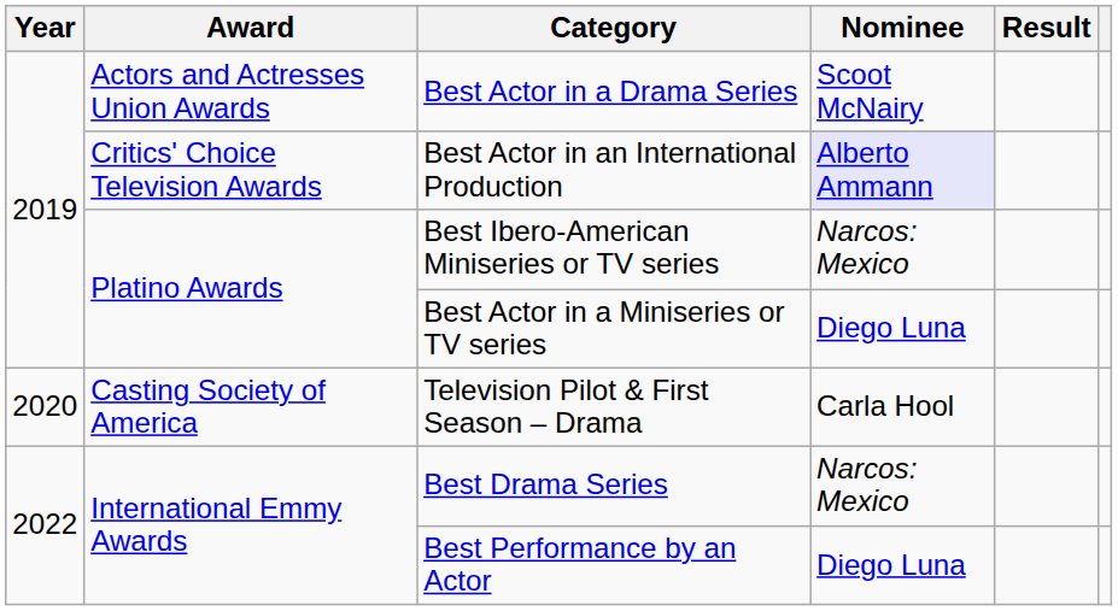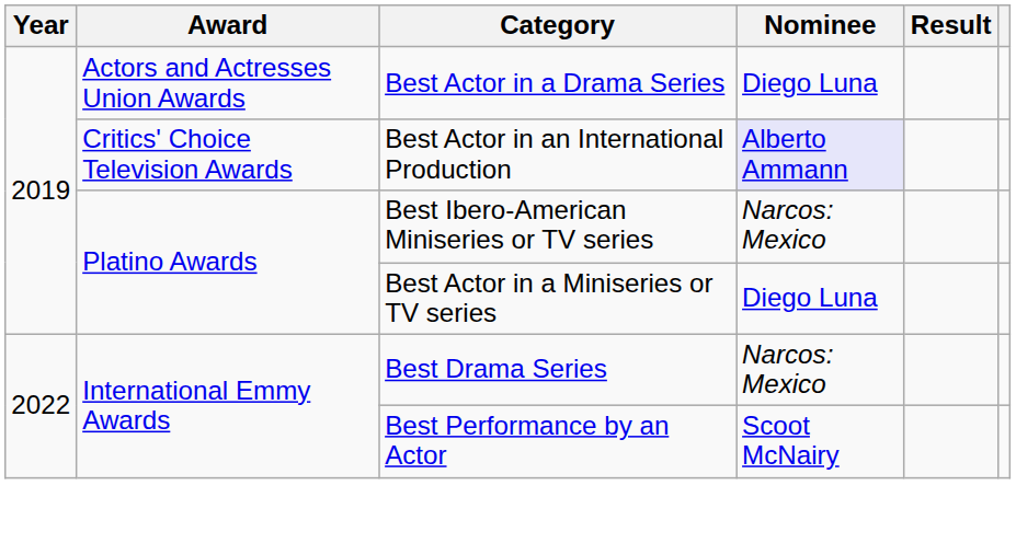 <table class="wikitable sortable plainrowheaders">
 <tr>
 <th scope="col">Year</th>
 <th scope="col">Award</th>
 <th scope="col">Category</th>
 <th scope="col">Nominee</th>
 <th scope="col">Result</th>
 <th scope="col" class="unsortable"></th>
 </tr>
 <tr>
 <td rowspan="4">2019</td>
 <td><a href='#'>Actors and Actresses Union Awards</a></td>
 <td><a href='#'>Best Actor in a Drama Series</a></td>
-<td><a href='#'>Scoot McNairy</a></td>
+<td><a href='#'>Diego Luna</a></td>
 <td></td>
 <td></td>
 </tr>
 <tr>
 <td><a href='#'>Critics' Choice Television Awards</a></td>
 <td>Best Actor in an International Production</td>
 <td style="background: lavender;"><a href='#'>Alberto Ammann</a></td>
 <td></td>
 <td></td>
 </tr>
 <tr>
 <td rowspan="2"><a href='#'>Platino Awards</a></td>
 <td>Best Ibero-American Miniseries or TV series</td>
 <td><em>Narcos: Mexico</em></td>
 <td></td>
 <td></td>
 </tr>
 <tr>
 <td>Best Actor in a Miniseries or TV series</td>
 <td><a href='#'>Diego Luna</a></td>
 <td></td>
 <td></td>
 </tr>
 <tr>
-<td rowspan="1">2020</td>
-<td><a href='#'>Casting Society of America</a></td>
-<td>Television Pilot & First Season – Drama</td>
-<td>Carla Hool</td>
-<td></td>
-<td></td>
-</tr>
-<tr>
 <td rowspan="2">2022</td>
 <td rowspan="2"><a href='#'>International Emmy Awards</a></td>
 <td><a href='#'>Best Drama Series</a></td>
 <td><em>Narcos: Mexico</em></td>
 <td></td>
 <td></td>
 </tr>
 <tr>
 <td><a href='#'>Best Performance by an Actor</a></td>
-<td><a href='#'>Diego Luna</a></td>
+<td><a href='#'>Scoot McNairy</a></td>
 <td></td>
 <td></td>
 </tr>
 </table>
